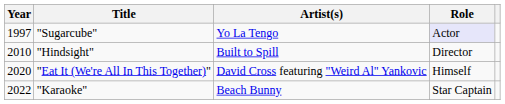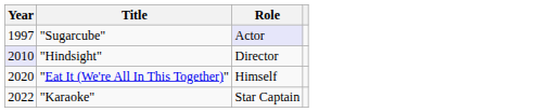 <table class="wikitable">
 <tr>
 <th>Year</th>
 <th>Title</th>
-<th>Artist(s)</th>
 <th>Role</th>
 <th class="unsortable"></th>
 </tr>
 <tr>
 <td>1997</td>
 <td>"Sugarcube"</td>
-<td><a href='#'>Yo La Tengo</a></td>
 <td style="background: lavender;">Actor</td>
 <td></td>
 </tr>
 <tr>
-<td>2010</td>
+<td style="background: lavender;">2010</td>
 <td>"Hindsight"</td>
-<td><a href='#'>Built to Spill</a></td>
 <td>Director</td>
 <td></td>
 </tr>
 <tr>
 <td>2020</td>
 <td>"<a href='#'>Eat It (We're All In This Together)</a>"</td>
-<td><a href='#'>David Cross</a> featuring <a href='#'>"Weird Al" Yankovic</a></td>
 <td>Himself</td>
 <td></td>
 </tr>
 <tr>
 <td>2022</td>
 <td>"Karaoke"</td>
-<td><a href='#'>Beach Bunny</a></td>
 <td>Star Captain</td>
 <td></td>
 </tr>
 </table>
